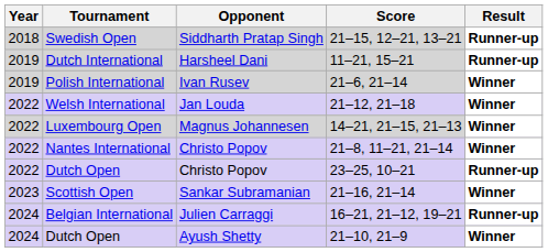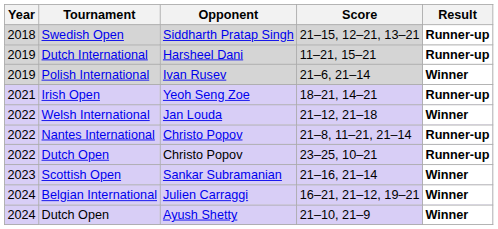 <table class="sortable wikitable" style="font-size: 90%;">
 <tr>
 <th>Year</th>
 <th>Tournament</th>
 <th>Opponent</th>
 <th>Score</th>
 <th>Result</th>
 </tr>
 <tr style="background:#D5D5D5">
 <td align="center">2018</td>
 <td align="left"><a href='#'>Swedish Open</a></td>
 <td align="left"> <a href='#'>Siddharth Pratap Singh</a></td>
 <td align="left">21–15, 12–21, 13–21</td>
 <td style="text-align:left; background:white"> <strong>Runner-up</strong></td>
 </tr>
 <tr style="background:#D5D5D5">
 <td align="center">2019</td>
 <td align="left"><a href='#'>Dutch International</a></td>
 <td align="left"> <a href='#'>Harsheel Dani</a></td>
 <td align="left">11–21, 15–21</td>
 <td style="text-align:left; background:white"> <strong>Runner-up</strong></td>
 </tr>
 <tr style="background:#D5D5D5">
 <td align="center">2019</td>
 <td align="left"><a href='#'>Polish International</a></td>
 <td align="left"> <a href='#'>Ivan Rusev</a></td>
 <td align="left">21–6, 21–14</td>
 <td style="text-align:left; background:white"> <strong>Winner</strong></td>
 </tr>
 <tr style="background:#D8CEF6">
+<td align="center">2021</td>
+<td align="left"><a href='#'>Irish Open</a></td>
+<td align="left"> <a href='#'>Yeoh Seng Zoe</a></td>
+<td align="left">18–21, 14–21</td>
+<td style="text-align:left; background:white"> <strong>Runner-up</strong></td>
+</tr>
+<tr style="background:#D8CEF6">
 <td align="center">2022</td>
 <td align="left"><a href='#'>Welsh International</a></td>
 <td align="left"> <a href='#'>Jan Louda</a></td>
 <td align="left">21–12, 21–18</td>
 <td style="text-align:left; background:white"> <strong>Winner</strong></td>
 </tr>
-<tr style="background:#D5D5D5">
-<td align="center">2022</td>
-<td><a href='#'>Luxembourg Open</a></td>
-<td> <a href='#'>Magnus Johannesen</a></td>
-<td>14–21, 21–15, 21–13</td>
-<td bgcolor="#FFFFFF"> <strong>Winner</strong></td>
-</tr>
 <tr style="background:#D8CEF6">
 <td align="center">2022</td>
 <td align="left"><a href='#'>Nantes International</a></td>
 <td align="left"> <a href='#'>Christo Popov</a></td>
 <td align="left">21–8, 11–21, 21–14</td>
-<td style="text-align:left; background:white"> <strong>Winner</strong></td>
+<td style="text-align:left; background:white"> <strong>Runner-up</strong></td>
 </tr>
 <tr style="background:#D8CEF6">
 <td align="center">2022</td>
 <td align="left"><a href='#'>Dutch Open</a></td>
 <td align="left"> Christo Popov</td>
 <td align="left">23–25, 10–21</td>
 <td style="text-align:left; background:white"> <strong>Runner-up</strong></td>
 </tr>
 <tr style="background:#D8CEF6">
 <td align="center">2023</td>
 <td align="left"><a href='#'>Scottish Open</a></td>
 <td align="left"> <a href='#'>Sankar Subramanian</a></td>
 <td align="left">21–16, 21–14</td>
 <td style="text-align:left; background:white"> <strong>Winner</strong></td>
 </tr>
 <tr style="background:#D8CEF6">
 <td align="center">2024</td>
 <td align="left"><a href='#'>Belgian International</a></td>
 <td align="left"> <a href='#'>Julien Carraggi</a></td>
 <td align="left">16–21, 21–12, 19–21</td>
-<td style="text-align:left; background:white"> <strong>Runner-up</strong></td>
+<td style="text-align:left; background:white"> <strong>Winner</strong></td>
 </tr>
 <tr style="background:#D8CEF6">
 <td align="center">2024</td>
 <td align="left">Dutch Open</td>
 <td align="left"> <a href='#'>Ayush Shetty</a></td>
 <td align="left">21–10, 21–9</td>
 <td style="text-align:left; background:white"> <strong>Winner</strong></td>
 </tr>
 </table>
